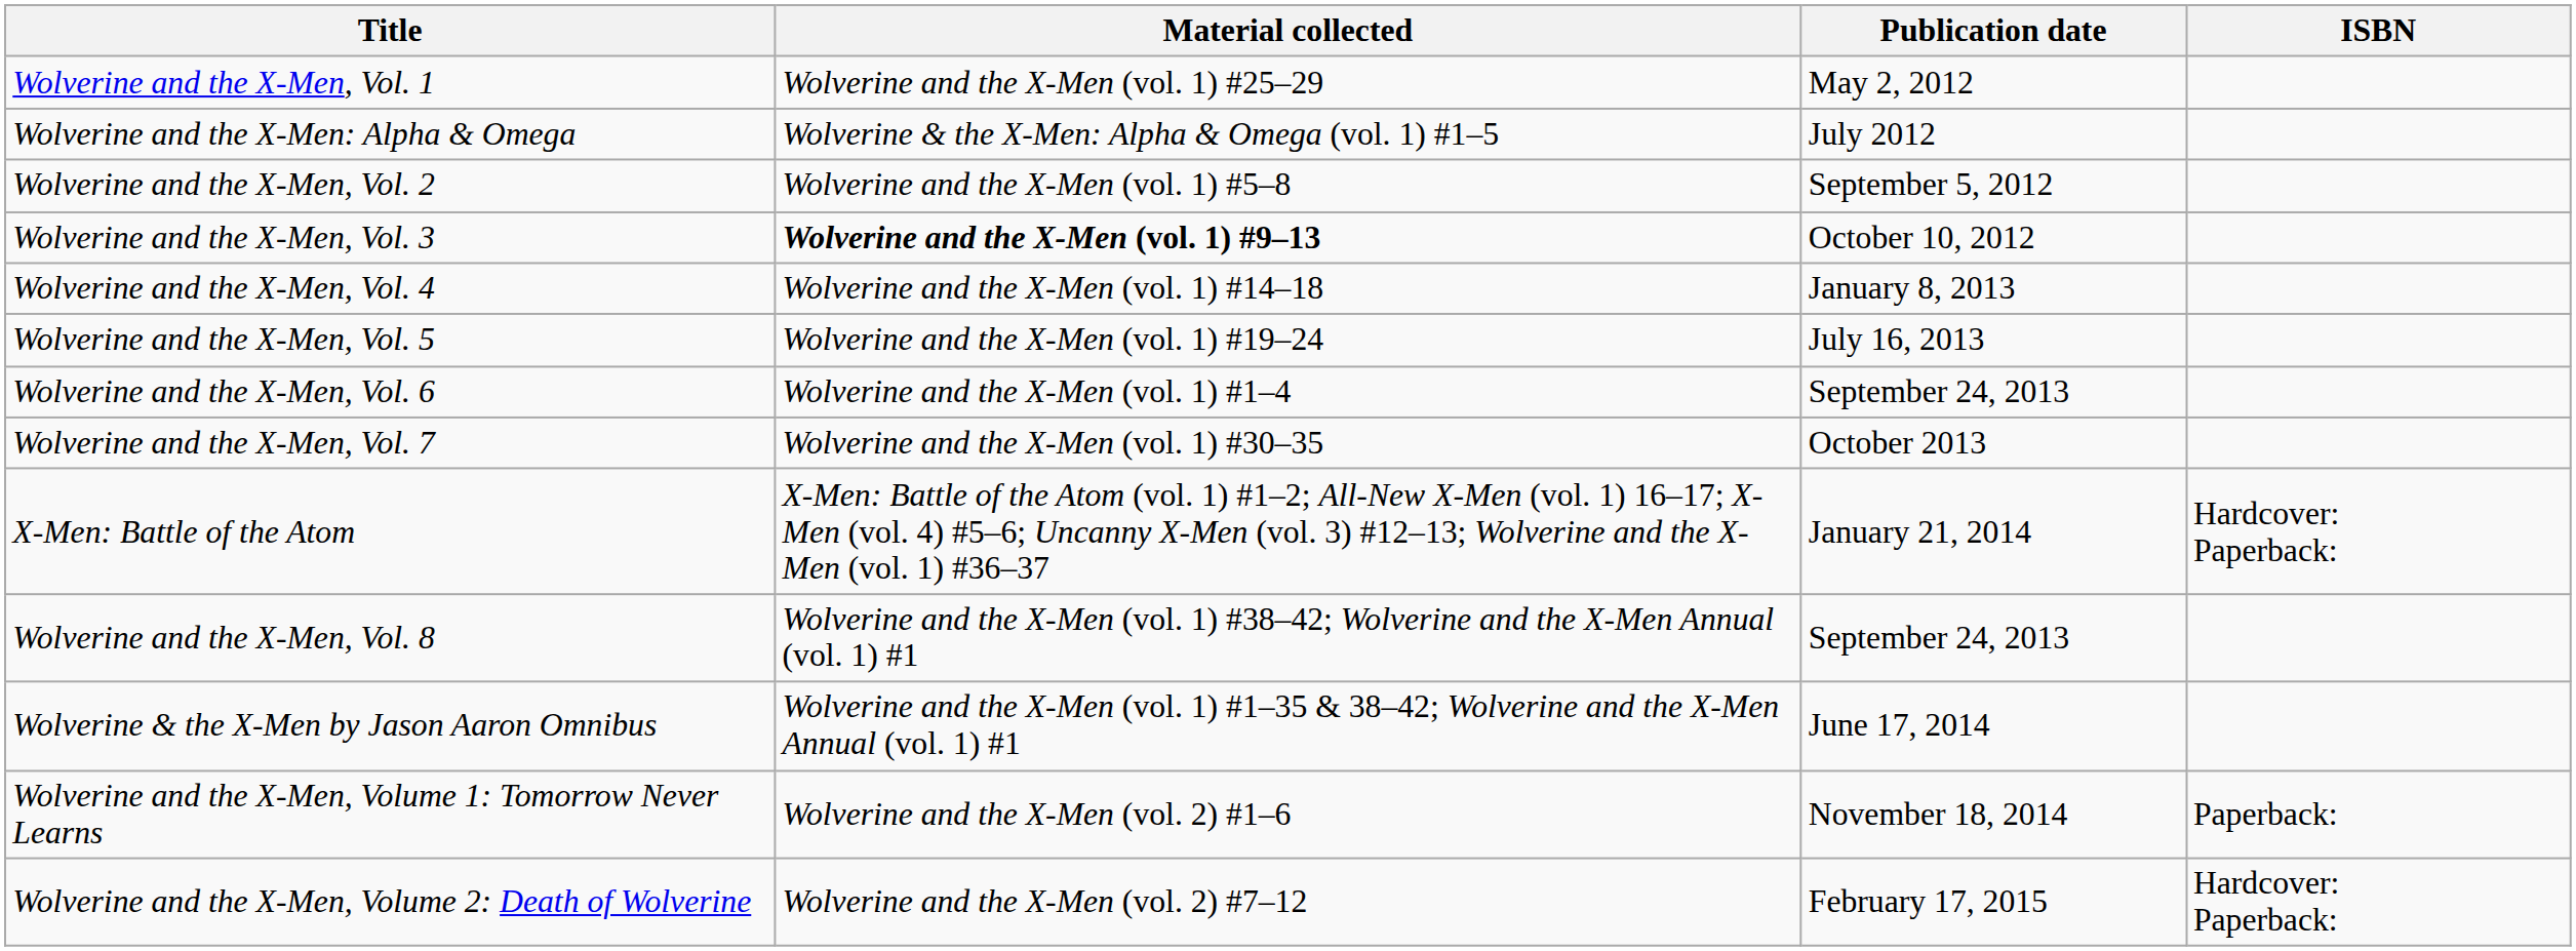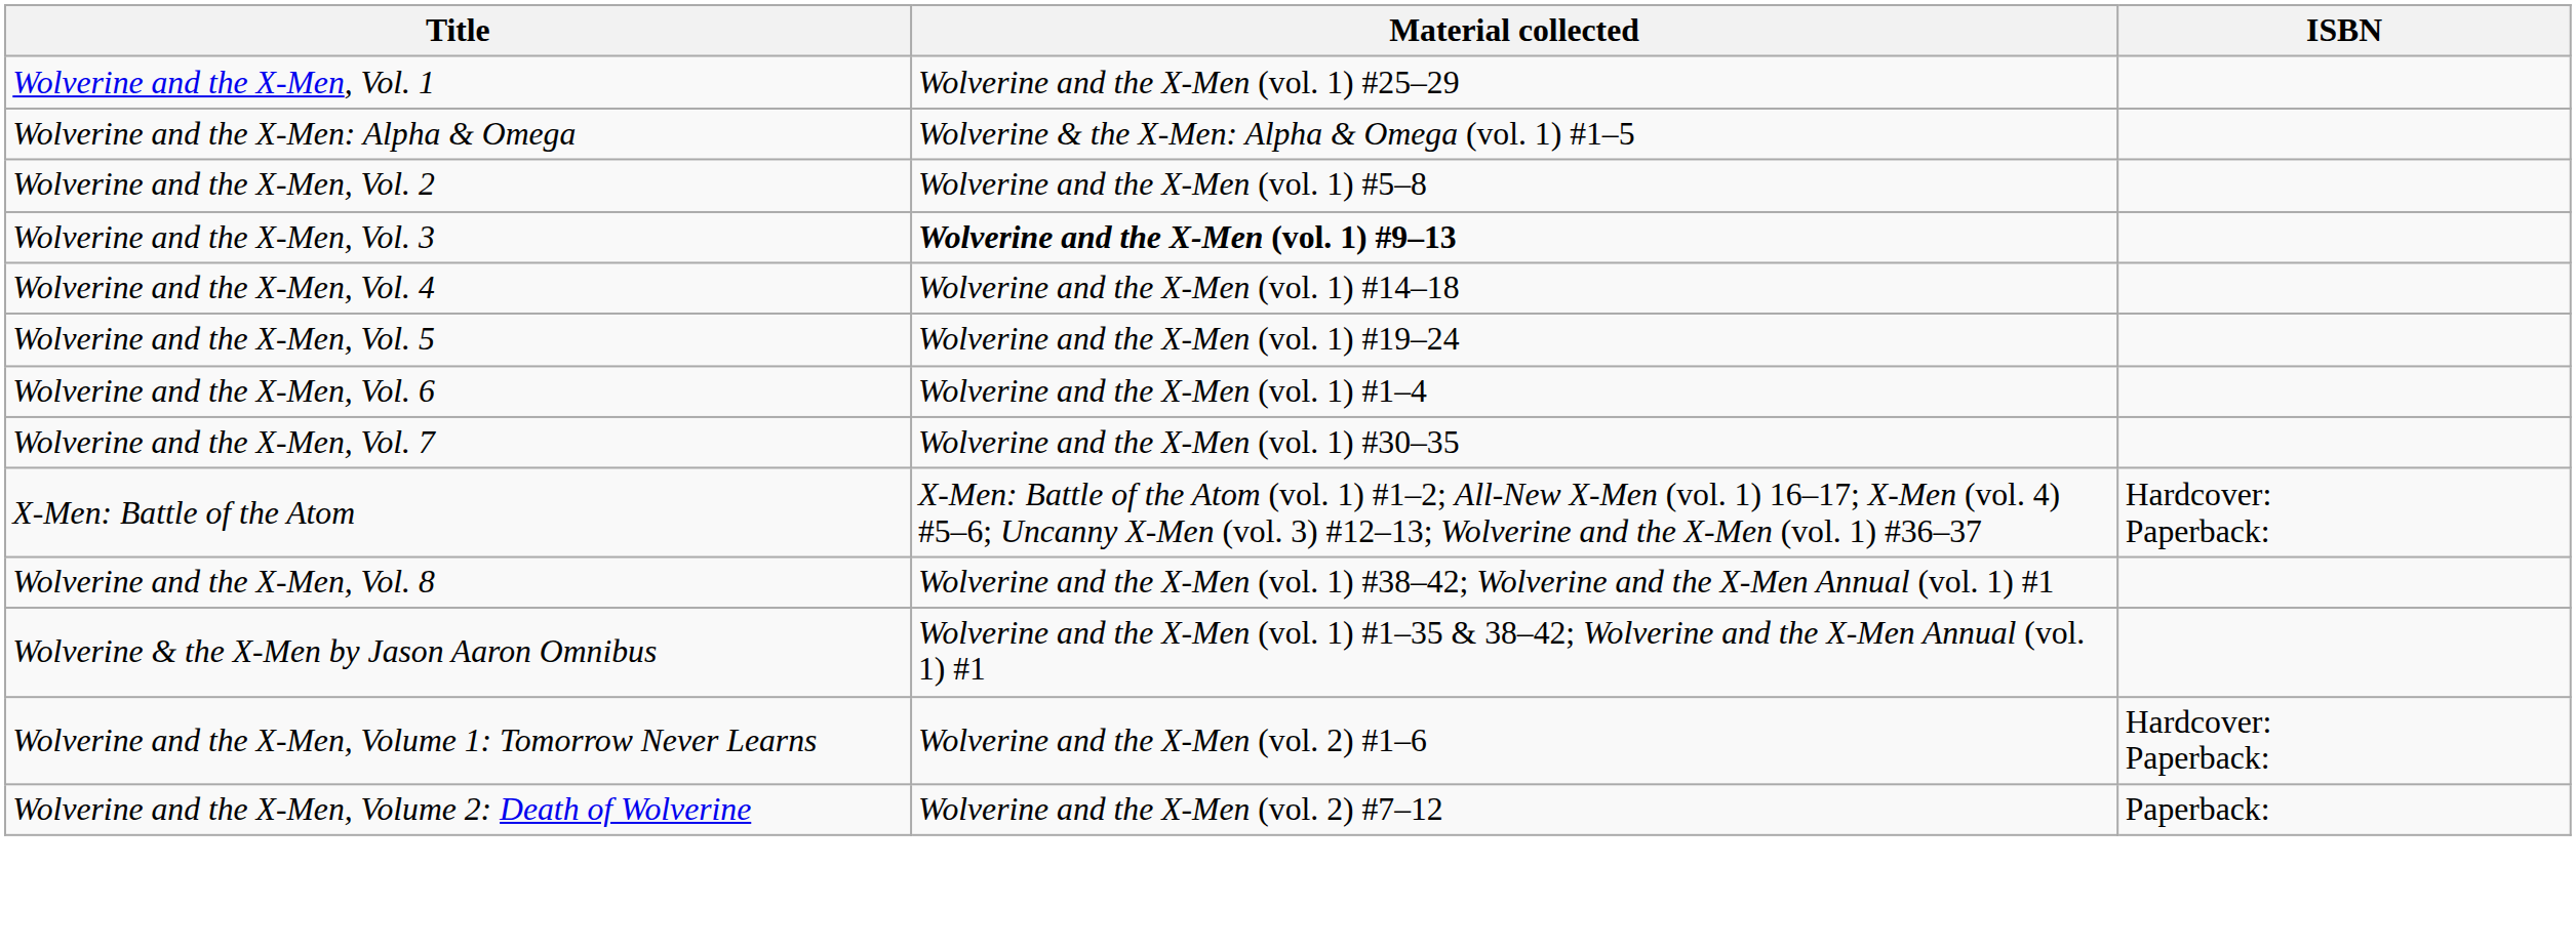 <table class="wikitable" width="100%">
 <tr>
 <th width="30%">Title</th>
 <th width="40%">Material collected</th>
-<th width="15%">Publication date</th>
 <th width="15%">ISBN</th>
 </tr>
 <tr>
 <td><em><a href='#'>Wolverine and the X-Men</a>, Vol. 1</em></td>
 <td><em>Wolverine and the X-Men</em> (vol. 1) #25–29</td>
-<td>May 2, 2012</td>
 <td></td>
 </tr>
 <tr>
 <td><em>Wolverine and the X-Men: Alpha & Omega</em></td>
 <td><em>Wolverine & the X-Men: Alpha & Omega</em> (vol. 1) #1–5</td>
-<td>July 2012</td>
 <td></td>
 </tr>
 <tr>
 <td><em>Wolverine and the X-Men, Vol. 2</em></td>
 <td><em>Wolverine and the X-Men</em> (vol. 1) #5–8</td>
-<td>September 5, 2012</td>
 <td></td>
 </tr>
 <tr>
 <td><em>Wolverine and the X-Men, Vol. 3</em></td>
 <td><strong><em>Wolverine and the X-Men</em> (vol. 1) #9–13</strong></td>
-<td>October 10, 2012</td>
 <td></td>
 </tr>
 <tr>
 <td><em>Wolverine and the X-Men, Vol. 4</em></td>
 <td><em>Wolverine and the X-Men</em> (vol. 1) #14–18</td>
-<td>January 8, 2013</td>
 <td></td>
 </tr>
 <tr>
 <td><em>Wolverine and the X-Men, Vol. 5</em></td>
 <td><em>Wolverine and the X-Men</em> (vol. 1) #19–24</td>
-<td>July 16, 2013</td>
 <td></td>
 </tr>
 <tr>
 <td><em>Wolverine and the X-Men, Vol. 6</em></td>
 <td><em>Wolverine and the X-Men</em> (vol. 1) #1–4</td>
-<td>September 24, 2013</td>
 <td></td>
 </tr>
 <tr>
 <td><em>Wolverine and the X-Men, Vol. 7</em></td>
 <td><em>Wolverine and the X-Men</em> (vol. 1) #30–35</td>
-<td>October 2013</td>
 <td></td>
 </tr>
 <tr>
 <td><em>X-Men: Battle of the Atom</em></td>
 <td><em>X-Men: Battle of the Atom</em> (vol. 1) #1–2; <em>All-New X-Men</em> (vol. 1) 16–17; <em>X-Men</em> (vol. 4) #5–6; <em>Uncanny X-Men</em> (vol. 3) #12–13; <em>Wolverine and the X-Men</em> (vol. 1) #36–37</td>
-<td>January 21, 2014</td>
 <td>Hardcover: <br>Paperback: </td>
 </tr>
 <tr>
 <td><em>Wolverine and the X-Men, Vol. 8</em></td>
 <td><em>Wolverine and the X-Men</em> (vol. 1) #38–42; <em>Wolverine and the X-Men Annual</em> (vol. 1) #1</td>
-<td>September 24, 2013</td>
 <td></td>
 </tr>
 <tr>
 <td><em>Wolverine & the X-Men by Jason Aaron Omnibus</em></td>
 <td><em>Wolverine and the X-Men</em> (vol. 1) #1–35 & 38–42; <em>Wolverine and the X-Men Annual</em> (vol. 1) #1</td>
-<td>June 17, 2014</td>
 <td></td>
 </tr>
 <tr>
 <td><em>Wolverine and the X-Men, Volume 1: Tomorrow Never Learns</em></td>
 <td><em>Wolverine and the X-Men</em> (vol. 2) #1–6</td>
-<td>November 18, 2014</td>
-<td>Paperback: </td>
+<td>Hardcover: <br>Paperback: </td>
 </tr>
 <tr>
 <td><em>Wolverine and the X-Men, Volume 2: <a href='#'>Death of Wolverine</a></em></td>
 <td><em>Wolverine and the X-Men</em> (vol. 2) #7–12</td>
-<td>February 17, 2015</td>
-<td>Hardcover: <br>Paperback: </td>
+<td>Paperback: </td>
 </tr>
 </table>
